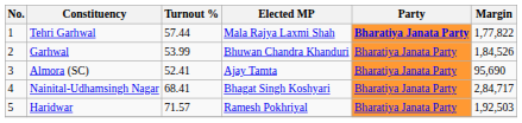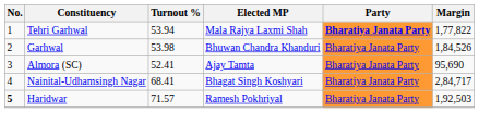 <table class="sortable wikitable" style="font-size: 95%;">
 <tr>
 <th>No.</th>
 <th>Constituency</th>
 <th>Turnout %</th>
 <th>Elected MP</th>
 <th>Party</th>
 <th>Margin</th>
 </tr>
 <tr>
 <td>1</td>
 <td><a href='#'>Tehri Garhwal</a></td>
-<td>57.44 </td>
+<td>53.94 </td>
 <td><a href='#'>Mala Rajya Laxmi Shah</a></td>
 <td bgcolor=#FF9933><strong><a href='#'>Bharatiya Janata Party</a></strong></td>
 <td>1,77,822</td>
 </tr>
 <tr>
 <td>2</td>
 <td><a href='#'>Garhwal</a></td>
-<td>53.99 </td>
+<td>53.98 </td>
 <td><a href='#'>Bhuwan Chandra Khanduri</a></td>
 <td bgcolor=#FF9933><a href='#'>Bharatiya Janata Party</a></td>
 <td>1,84,526</td>
 </tr>
 <tr>
 <td>3</td>
 <td><a href='#'>Almora</a> (SC)</td>
 <td>52.41 </td>
 <td><a href='#'>Ajay Tamta</a></td>
 <td bgcolor=#FF9933><a href='#'>Bharatiya Janata Party</a></td>
 <td>95,690</td>
 </tr>
 <tr>
 <td>4</td>
 <td><a href='#'>Nainital-Udhamsingh Nagar</a></td>
 <td>68.41 </td>
 <td><a href='#'>Bhagat Singh Koshyari</a></td>
 <td bgcolor=#FF9933><a href='#'>Bharatiya Janata Party</a></td>
 <td>2,84,717</td>
 </tr>
 <tr>
-<td>5</td>
+<td><strong>5</strong></td>
 <td><a href='#'>Haridwar</a></td>
 <td>71.57 </td>
 <td><a href='#'>Ramesh Pokhriyal</a></td>
 <td bgcolor=#FF9933><a href='#'>Bharatiya Janata Party</a></td>
 <td>1,92,503</td>
 </tr>
 <tr>
 </tr>
 </table>
